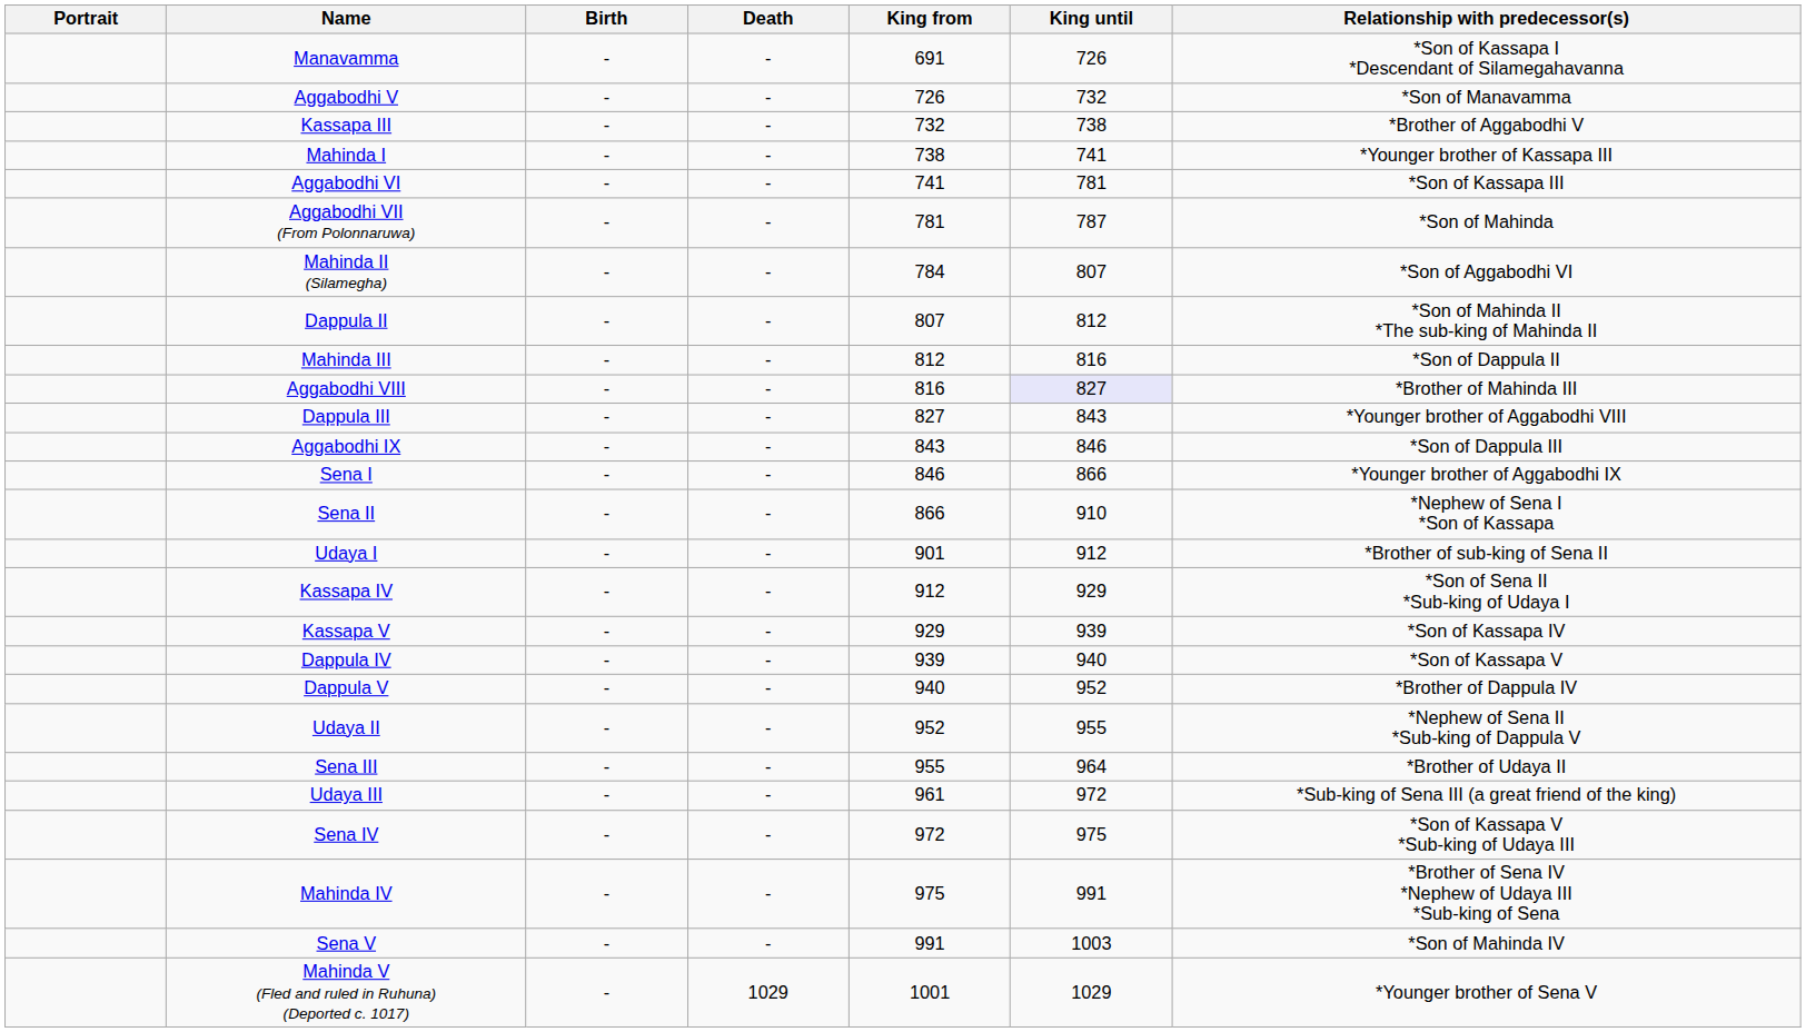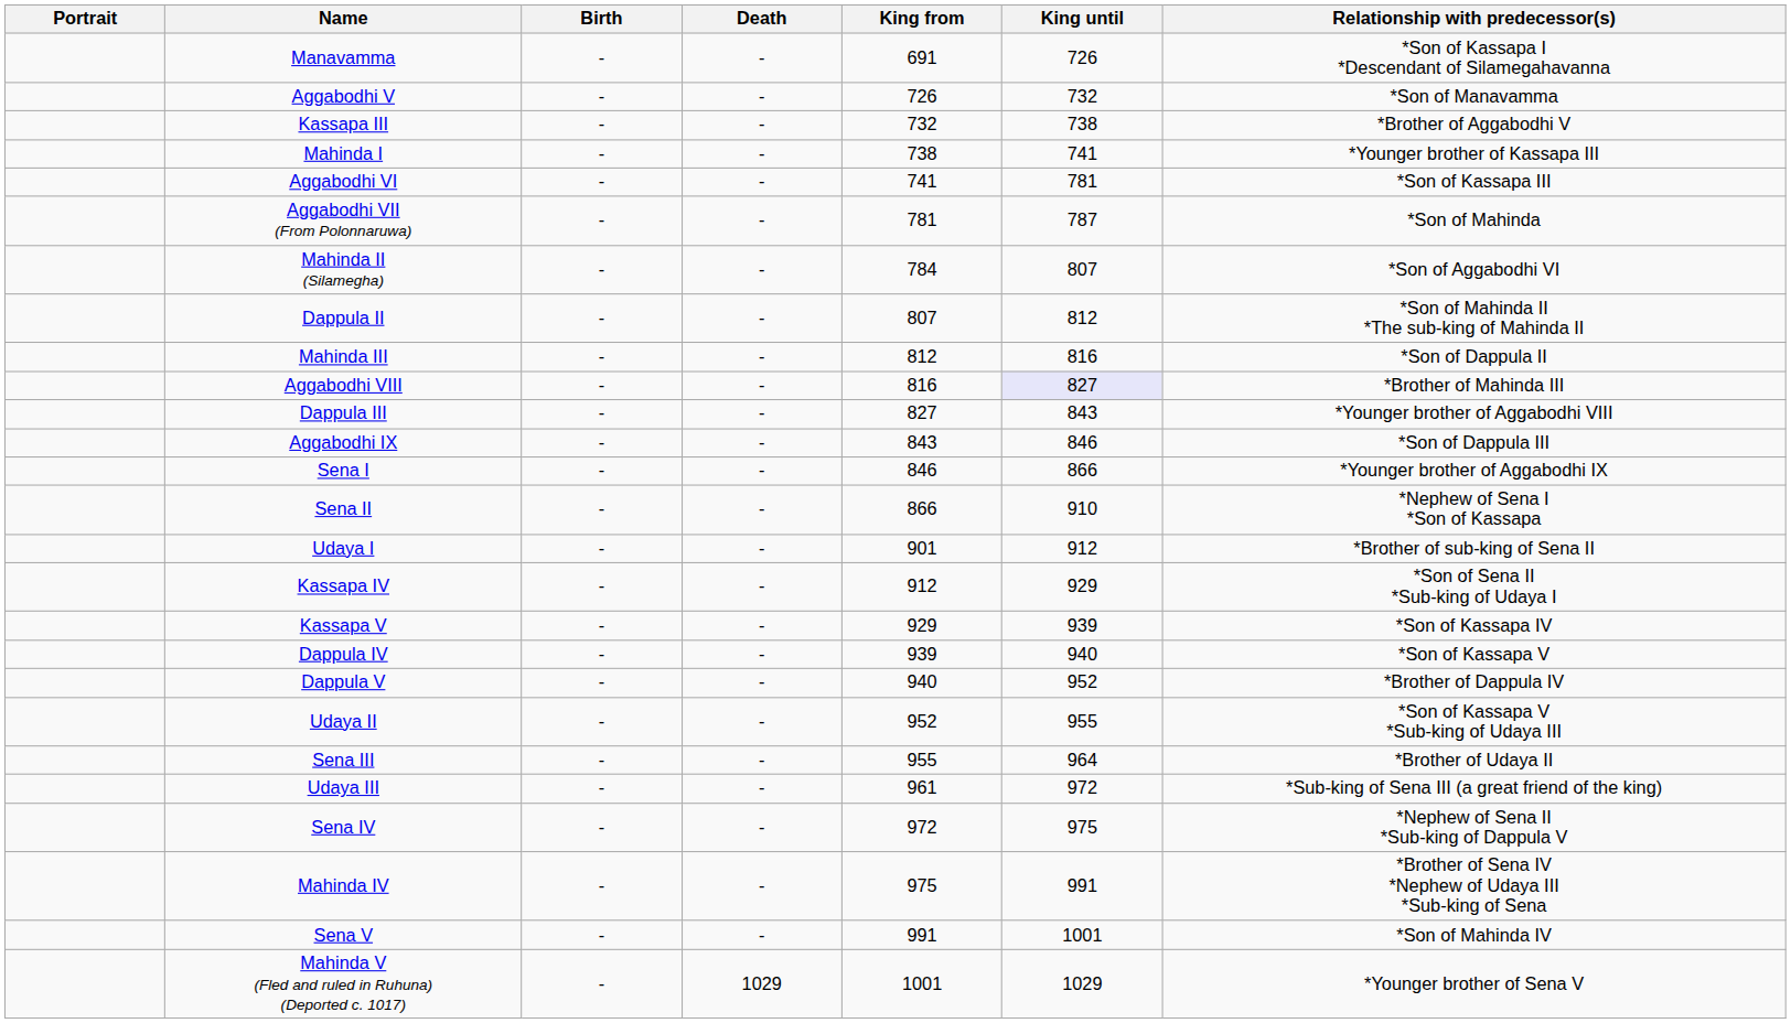 <table width=100% class="wikitable">
 <tr>
 <th width=9%>Portrait</th>
 <th width=20%>Name</th>
 <th width=9%>Birth</th>
 <th width=9%>Death</th>
 <th width=9%>King from</th>
 <th width=9%>King until</th>
 <th width=35%>Relationship with predecessor(s)</th>
 </tr>
 <tr>
 <td align="center"></td>
 <td align="center"><a href='#'>Manavamma</a></td>
 <td align="center">-</td>
 <td align="center">-</td>
 <td align="center">691</td>
 <td align="center">726</td>
 <td align="center">*Son of Kassapa I<br>*Descendant of Silamegahavanna</td>
 </tr>
 <tr>
 <td align="center"></td>
 <td align="center"><a href='#'>Aggabodhi V</a></td>
 <td align="center">-</td>
 <td align="center">-</td>
 <td align="center">726</td>
 <td align="center">732</td>
 <td align="center">*Son of Manavamma</td>
 </tr>
 <tr>
 <td align="center"></td>
 <td align="center"><a href='#'>Kassapa III</a></td>
 <td align="center">-</td>
 <td align="center">-</td>
 <td align="center">732</td>
 <td align="center">738</td>
 <td align="center">*Brother of Aggabodhi V</td>
 </tr>
 <tr>
 <td align="center"></td>
 <td align="center"><a href='#'>Mahinda I</a></td>
 <td align="center">-</td>
 <td align="center">-</td>
 <td align="center">738</td>
 <td align="center">741</td>
 <td align="center">*Younger brother of Kassapa III</td>
 </tr>
 <tr>
 <td align="center"></td>
 <td align="center"><a href='#'>Aggabodhi VI</a></td>
 <td align="center">-</td>
 <td align="center">-</td>
 <td align="center">741</td>
 <td align="center">781</td>
 <td align="center">*Son of Kassapa III</td>
 </tr>
 <tr>
 <td align="center"></td>
 <td align="center"><a href='#'>Aggabodhi VII</a><br><small><em>(From Polonnaruwa)</em></small></td>
 <td align="center">-</td>
 <td align="center">-</td>
 <td align="center">781</td>
 <td align="center">787</td>
 <td align="center">*Son of Mahinda</td>
 </tr>
 <tr>
 <td align="center"></td>
 <td align="center"><a href='#'>Mahinda II</a><br><small><em>(Silamegha)</em></small></td>
 <td align="center">-</td>
 <td align="center">-</td>
 <td align="center">784</td>
 <td align="center">807</td>
 <td align="center">*Son of Aggabodhi VI</td>
 </tr>
 <tr>
 <td align="center"></td>
 <td align="center"><a href='#'>Dappula II</a></td>
 <td align="center">-</td>
 <td align="center">-</td>
 <td align="center">807</td>
 <td align="center">812</td>
 <td align="center">*Son of Mahinda II<br>*The sub-king of Mahinda II</td>
 </tr>
 <tr>
 <td align="center"></td>
 <td align="center"><a href='#'>Mahinda III</a></td>
 <td align="center">-</td>
 <td align="center">-</td>
 <td align="center">812</td>
 <td align="center">816</td>
 <td align="center">*Son of Dappula II</td>
 </tr>
 <tr>
 <td align="center"></td>
 <td align="center"><a href='#'>Aggabodhi VIII</a></td>
 <td align="center">-</td>
 <td align="center">-</td>
 <td align="center">816</td>
 <td align="center" style="background: lavender;">827</td>
 <td align="center">*Brother of Mahinda III</td>
 </tr>
 <tr>
 <td align="center"></td>
 <td align="center"><a href='#'>Dappula III</a></td>
 <td align="center">-</td>
 <td align="center">-</td>
 <td align="center">827</td>
 <td align="center">843</td>
 <td align="center">*Younger brother of Aggabodhi VIII</td>
 </tr>
 <tr>
 <td align="center"></td>
 <td align="center"><a href='#'>Aggabodhi IX</a></td>
 <td align="center">-</td>
 <td align="center">-</td>
 <td align="center">843</td>
 <td align="center">846</td>
 <td align="center">*Son of Dappula III</td>
 </tr>
 <tr>
 <td align="center"></td>
 <td align="center"><a href='#'>Sena I</a></td>
 <td align="center">-</td>
 <td align="center">-</td>
 <td align="center">846</td>
 <td align="center">866</td>
 <td align="center">*Younger brother of Aggabodhi IX</td>
 </tr>
 <tr>
 <td align="center"></td>
 <td align="center"><a href='#'>Sena II</a></td>
 <td align="center">-</td>
 <td align="center">-</td>
 <td align="center">866</td>
 <td align="center">910</td>
 <td align="center">*Nephew of Sena I<br>*Son of Kassapa</td>
 </tr>
 <tr>
 <td align="center"></td>
 <td align="center"><a href='#'>Udaya I</a></td>
 <td align="center">-</td>
 <td align="center">-</td>
 <td align="center">901</td>
 <td align="center">912</td>
 <td align="center">*Brother of sub-king of Sena II</td>
 </tr>
 <tr>
 <td align="center"></td>
 <td align="center"><a href='#'>Kassapa IV</a></td>
 <td align="center">-</td>
 <td align="center">-</td>
 <td align="center">912</td>
 <td align="center">929</td>
 <td align="center">*Son of Sena II<br>*Sub-king of Udaya I</td>
 </tr>
 <tr>
 <td align="center"></td>
 <td align="center"><a href='#'>Kassapa V</a></td>
 <td align="center">-</td>
 <td align="center">-</td>
 <td align="center">929</td>
 <td align="center">939</td>
 <td align="center">*Son of Kassapa IV</td>
 </tr>
 <tr>
 <td align="center"></td>
 <td align="center"><a href='#'>Dappula IV</a></td>
 <td align="center">-</td>
 <td align="center">-</td>
 <td align="center">939</td>
 <td align="center">940</td>
 <td align="center">*Son of Kassapa V</td>
 </tr>
 <tr>
 <td align="center"></td>
 <td align="center"><a href='#'>Dappula V</a></td>
 <td align="center">-</td>
 <td align="center">-</td>
 <td align="center">940</td>
 <td align="center">952</td>
 <td align="center">*Brother of Dappula IV</td>
 </tr>
 <tr>
 <td align="center"></td>
 <td align="center"><a href='#'>Udaya II</a></td>
 <td align="center">-</td>
 <td align="center">-</td>
 <td align="center">952</td>
 <td align="center">955</td>
-<td align="center">*Nephew of Sena II<br>*Sub-king of Dappula V</td>
+<td align="center">*Son of Kassapa V<br>*Sub-king of Udaya III</td>
 </tr>
 <tr>
 <td align="center"></td>
 <td align="center"><a href='#'>Sena III</a></td>
 <td align="center">-</td>
 <td align="center">-</td>
 <td align="center">955</td>
 <td align="center">964</td>
 <td align="center">*Brother of Udaya II</td>
 </tr>
 <tr>
 <td align="center"></td>
 <td align="center"><a href='#'>Udaya III</a></td>
 <td align="center">-</td>
 <td align="center">-</td>
 <td align="center">961</td>
 <td align="center">972</td>
 <td align="center">*Sub-king of Sena III (a great friend of the king)</td>
 </tr>
 <tr>
 <td align="center"></td>
 <td align="center"><a href='#'>Sena IV</a></td>
 <td align="center">-</td>
 <td align="center">-</td>
 <td align="center">972</td>
 <td align="center">975</td>
-<td align="center">*Son of Kassapa V<br>*Sub-king of Udaya III</td>
+<td align="center">*Nephew of Sena II<br>*Sub-king of Dappula V</td>
 </tr>
 <tr>
 <td align="center"></td>
 <td align="center"><a href='#'>Mahinda IV</a></td>
 <td align="center">-</td>
 <td align="center">-</td>
 <td align="center">975</td>
 <td align="center">991</td>
 <td align="center">*Brother of Sena IV<br>*Nephew of Udaya III<br>*Sub-king of Sena</td>
 </tr>
 <tr>
 <td align="center"></td>
 <td align="center"><a href='#'>Sena V</a></td>
 <td align="center">-</td>
 <td align="center">-</td>
 <td align="center">991</td>
-<td align="center">1003</td>
+<td align="center">1001</td>
 <td align="center">*Son of Mahinda IV</td>
 </tr>
 <tr>
 <td align="center"></td>
 <td align="center"><a href='#'>Mahinda V</a><br><small><em>(Fled and ruled in Ruhuna)<br>(Deported c. 1017)</em></small></td>
 <td align="center">-</td>
 <td align="center">1029</td>
 <td align="center">1001</td>
 <td align="center">1029</td>
 <td align="center">*Younger brother of Sena V</td>
 </tr>
 </table>
